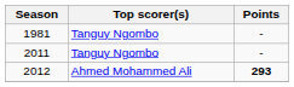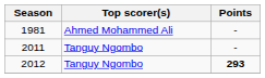 <table width="30%" class="wikitable sortable" style="text-align: center;">
 <tr>
 <th>Season</th>
 <th>Top scorer(s)</th>
 <th>Points</th>
 </tr>
 <tr>
 <td>1981</td>
-<td align="left"> <a href='#'>Tanguy Ngombo</a></td>
+<td align="left"> <a href='#'>Ahmed Mohammed Ali</a></td>
 <td>-</td>
 </tr>
 <tr>
 <td>2011</td>
 <td align="left"> <a href='#'>Tanguy Ngombo</a></td>
 <td>-</td>
 </tr>
 <tr>
 <td>2012</td>
-<td align="left"> <a href='#'>Ahmed Mohammed Ali</a></td>
+<td align="left"> <a href='#'>Tanguy Ngombo</a></td>
 <td><strong>293</strong></td>
 </tr>
 <tr>
 </tr>
 </table>
